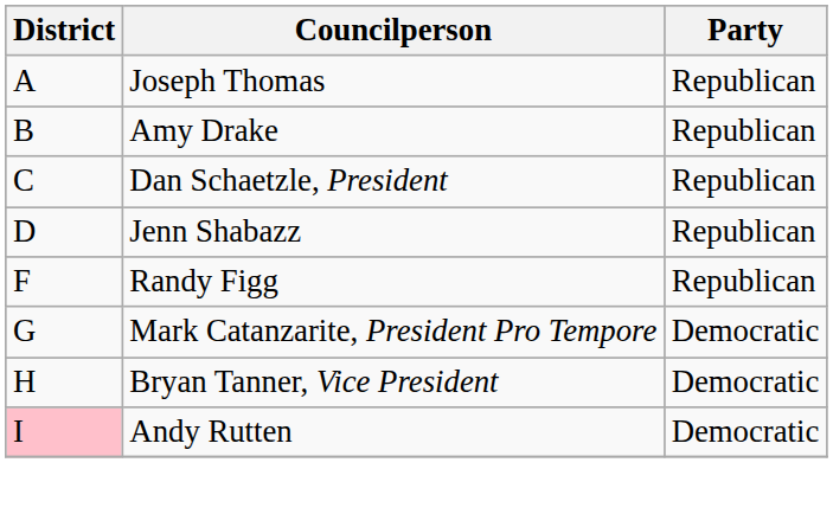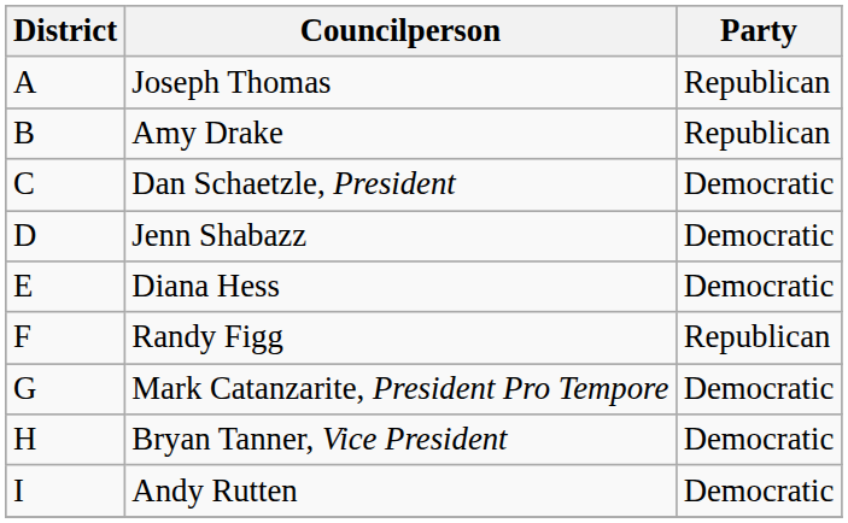 <table class="wikitable sortable">
 <tr>
 <th>District</th>
 <th>Councilperson</th>
 <th>Party</th>
 </tr>
 <tr>
 <td>A</td>
 <td>Joseph Thomas</td>
 <td>Republican</td>
 </tr>
 <tr>
 <td>B</td>
 <td>Amy Drake</td>
 <td>Republican</td>
 </tr>
 <tr>
 <td>C</td>
 <td>Dan Schaetzle, <em>President</em></td>
-<td>Republican</td>
+<td>Democratic</td>
 </tr>
 <tr>
 <td>D</td>
 <td>Jenn Shabazz</td>
-<td>Republican</td>
+<td>Democratic</td>
+</tr>
+<tr>
+<td>E</td>
+<td>Diana Hess</td>
+<td>Democratic</td>
 </tr>
 <tr>
 <td>F</td>
 <td>Randy Figg</td>
 <td>Republican</td>
 </tr>
 <tr>
 <td>G</td>
 <td>Mark Catanzarite, <em>President Pro Tempore</em></td>
 <td>Democratic</td>
 </tr>
 <tr>
 <td>H</td>
 <td>Bryan Tanner, <em>Vice President</em></td>
 <td>Democratic</td>
 </tr>
 <tr>
-<td style="background: pink;">I</td>
+<td>I</td>
 <td>Andy Rutten</td>
 <td>Democratic</td>
 </tr>
 <tr>
 </tr>
 </table>
